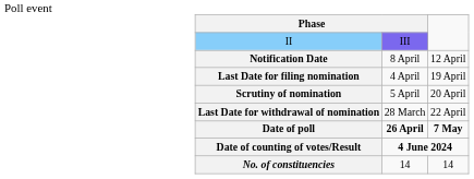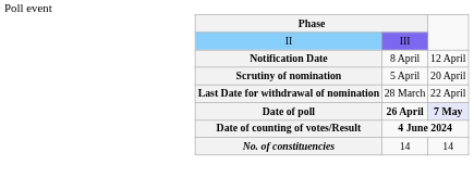 <table class="wikitable"style="text-align:center;margin:auto;font-size:90%;>
 <tr>
 <th rowspan=2>Poll event</th>
 <th colspan="2">Phase</th>
 </tr>
 <tr>
 <td bgcolor=#87CEFA>II</td>
 <td bgcolor=#7B68EE>III</td>
 </tr>
 <tr>
 <th>Notification Date</th>
 <td>8 April</td>
 <td>12 April</td>
 </tr>
 <tr>
-<th>Last Date for filing nomination</th>
-<td>4 April</td>
-<td>19 April</td>
-</tr>
-<tr>
 <th>Scrutiny of nomination</th>
 <td>5 April</td>
 <td>20 April</td>
 </tr>
 <tr>
 <th>Last Date for withdrawal of nomination</th>
 <td>28 March</td>
 <td>22 April</td>
 </tr>
 <tr>
 <th>Date of poll</th>
 <td><strong>26 April</strong></td>
-<td><strong>7 May</strong></td>
+<td style="background: lavender;"><strong>7 May</strong></td>
 </tr>
 <tr>
 <th>Date of counting of votes/Result</th>
 <td colspan="2"><strong>4 June 2024</strong></td>
 </tr>
 <tr>
 <th><strong><em>No. of constituencies</em></strong></th>
 <td>14</td>
 <td>14</td>
 </tr>
 </table>
